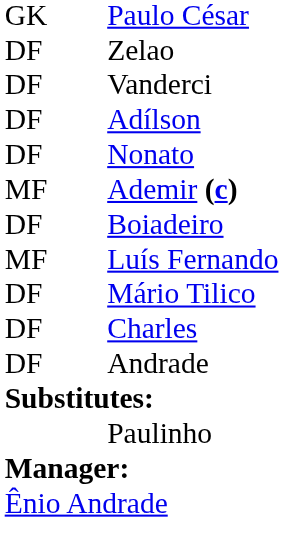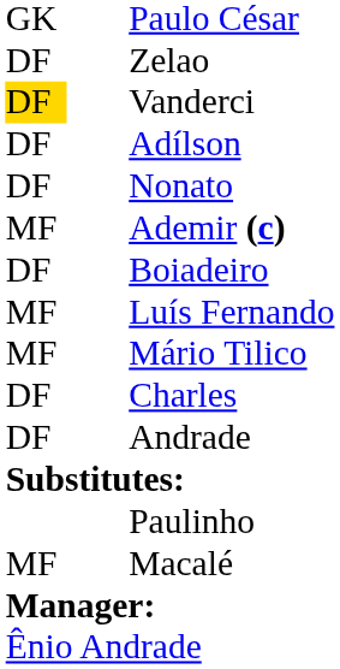 <table cellspacing="0" cellpadding="0" style="font-size:90%; margin:0.2em auto;">
 <tr>
 <th width="25"></th>
 <th width="25"></th>
 </tr>
 <tr>
 <td>GK</td>
 <td></td>
 <td> <a href='#'>Paulo César</a></td>
 </tr>
 <tr>
 <td>DF</td>
 <td></td>
 <td> Zelao</td>
 </tr>
 <tr>
-<td>DF</td>
+<td style="background: gold;">DF</td>
 <td></td>
 <td> Vanderci</td>
 </tr>
 <tr>
 <td>DF</td>
 <td></td>
 <td> <a href='#'>Adílson</a></td>
 </tr>
 <tr>
 <td>DF</td>
 <td></td>
 <td> <a href='#'>Nonato</a></td>
 </tr>
 <tr>
 <td>MF</td>
 <td></td>
 <td> <a href='#'>Ademir</a> <strong>(<a href='#'>c</a>)</strong></td>
 </tr>
 <tr>
 <td>DF</td>
 <td></td>
 <td> <a href='#'>Boiadeiro</a></td>
 </tr>
 <tr>
 <td>MF</td>
 <td></td>
 <td> <a href='#'>Luís Fernando</a></td>
 </tr>
 <tr>
-<td>DF</td>
+<td>MF</td>
 <td></td>
 <td> <a href='#'>Mário Tilico</a></td>
 <td></td>
 <td></td>
 </tr>
 <tr>
 <td>DF</td>
 <td></td>
 <td> <a href='#'>Charles</a></td>
 <td></td>
 <td></td>
 </tr>
 <tr>
 <td>DF</td>
 <td></td>
 <td> Andrade</td>
 </tr>
 <tr>
 <td colspan=3><strong>Substitutes:</strong></td>
 </tr>
 <tr>
 <td></td>
 <td></td>
 <td> Paulinho</td>
 <td></td>
 <td></td>
 </tr>
 <tr>
+<td>MF</td>
+<td></td>
+<td> Macalé</td>
+<td></td>
+<td></td>
+</tr>
+<tr>
 <td colspan=3><strong>Manager:</strong></td>
 </tr>
 <tr>
 <td colspan=4> <a href='#'>Ênio Andrade</a></td>
 </tr>
 </table>
